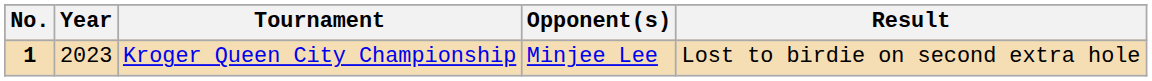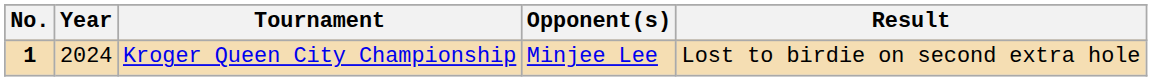 <table class="wikitable" style="font-size:95%;">
 <tr>
 <th>No.</th>
 <th>Year</th>
 <th>Tournament</th>
 <th>Opponent(s)</th>
 <th>Result</th>
 </tr>
 <tr style="background:#F5DEB3;">
 <td align=center><strong>1</strong></td>
-<td>2023</td>
+<td>2024</td>
 <td><a href='#'>Kroger Queen City Championship</a></td>
 <td> <a href='#'>Minjee Lee</a></td>
 <td>Lost to birdie on second extra hole</td>
 </tr>
 </table>
